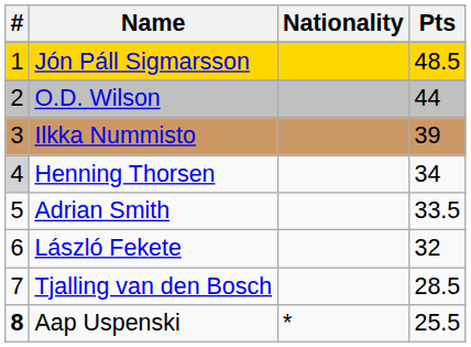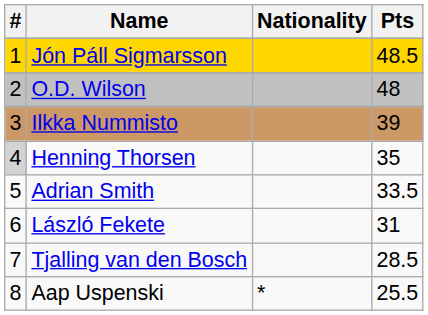 <table class="wikitable">
 <tr>
 <th>#</th>
 <th>Name</th>
 <th>Nationality</th>
 <th>Pts</th>
 </tr>
 <tr>
 </tr>
 <tr style="background:gold;">
 <td>1</td>
 <td><a href='#'>Jón Páll Sigmarsson</a></td>
 <td></td>
 <td>48.5</td>
 </tr>
 <tr>
 </tr>
 <tr style="background:silver;">
 <td>2</td>
 <td><a href='#'>O.D. Wilson</a></td>
 <td></td>
-<td>44</td>
+<td>48</td>
 </tr>
 <tr>
 </tr>
 <tr style="background:#c96;">
 <td>3</td>
 <td><a href='#'>Ilkka Nummisto</a></td>
 <td></td>
 <td>39</td>
 </tr>
 <tr>
 <td style="background: lightgrey;">4</td>
 <td><a href='#'>Henning Thorsen</a></td>
 <td></td>
-<td>34</td>
+<td>35</td>
 </tr>
 <tr>
 <td>5</td>
 <td><a href='#'>Adrian Smith</a></td>
 <td></td>
 <td>33.5</td>
 </tr>
 <tr>
 <td>6</td>
 <td><a href='#'>László Fekete</a></td>
 <td></td>
-<td>32</td>
+<td>31</td>
 </tr>
 <tr>
 <td>7</td>
 <td><a href='#'>Tjalling van den Bosch</a></td>
 <td></td>
 <td>28.5</td>
 </tr>
 <tr>
-<td><strong>8</strong></td>
+<td>8</td>
 <td>Aap Uspenski</td>
 <td>*</td>
 <td>25.5</td>
 </tr>
 </table>
